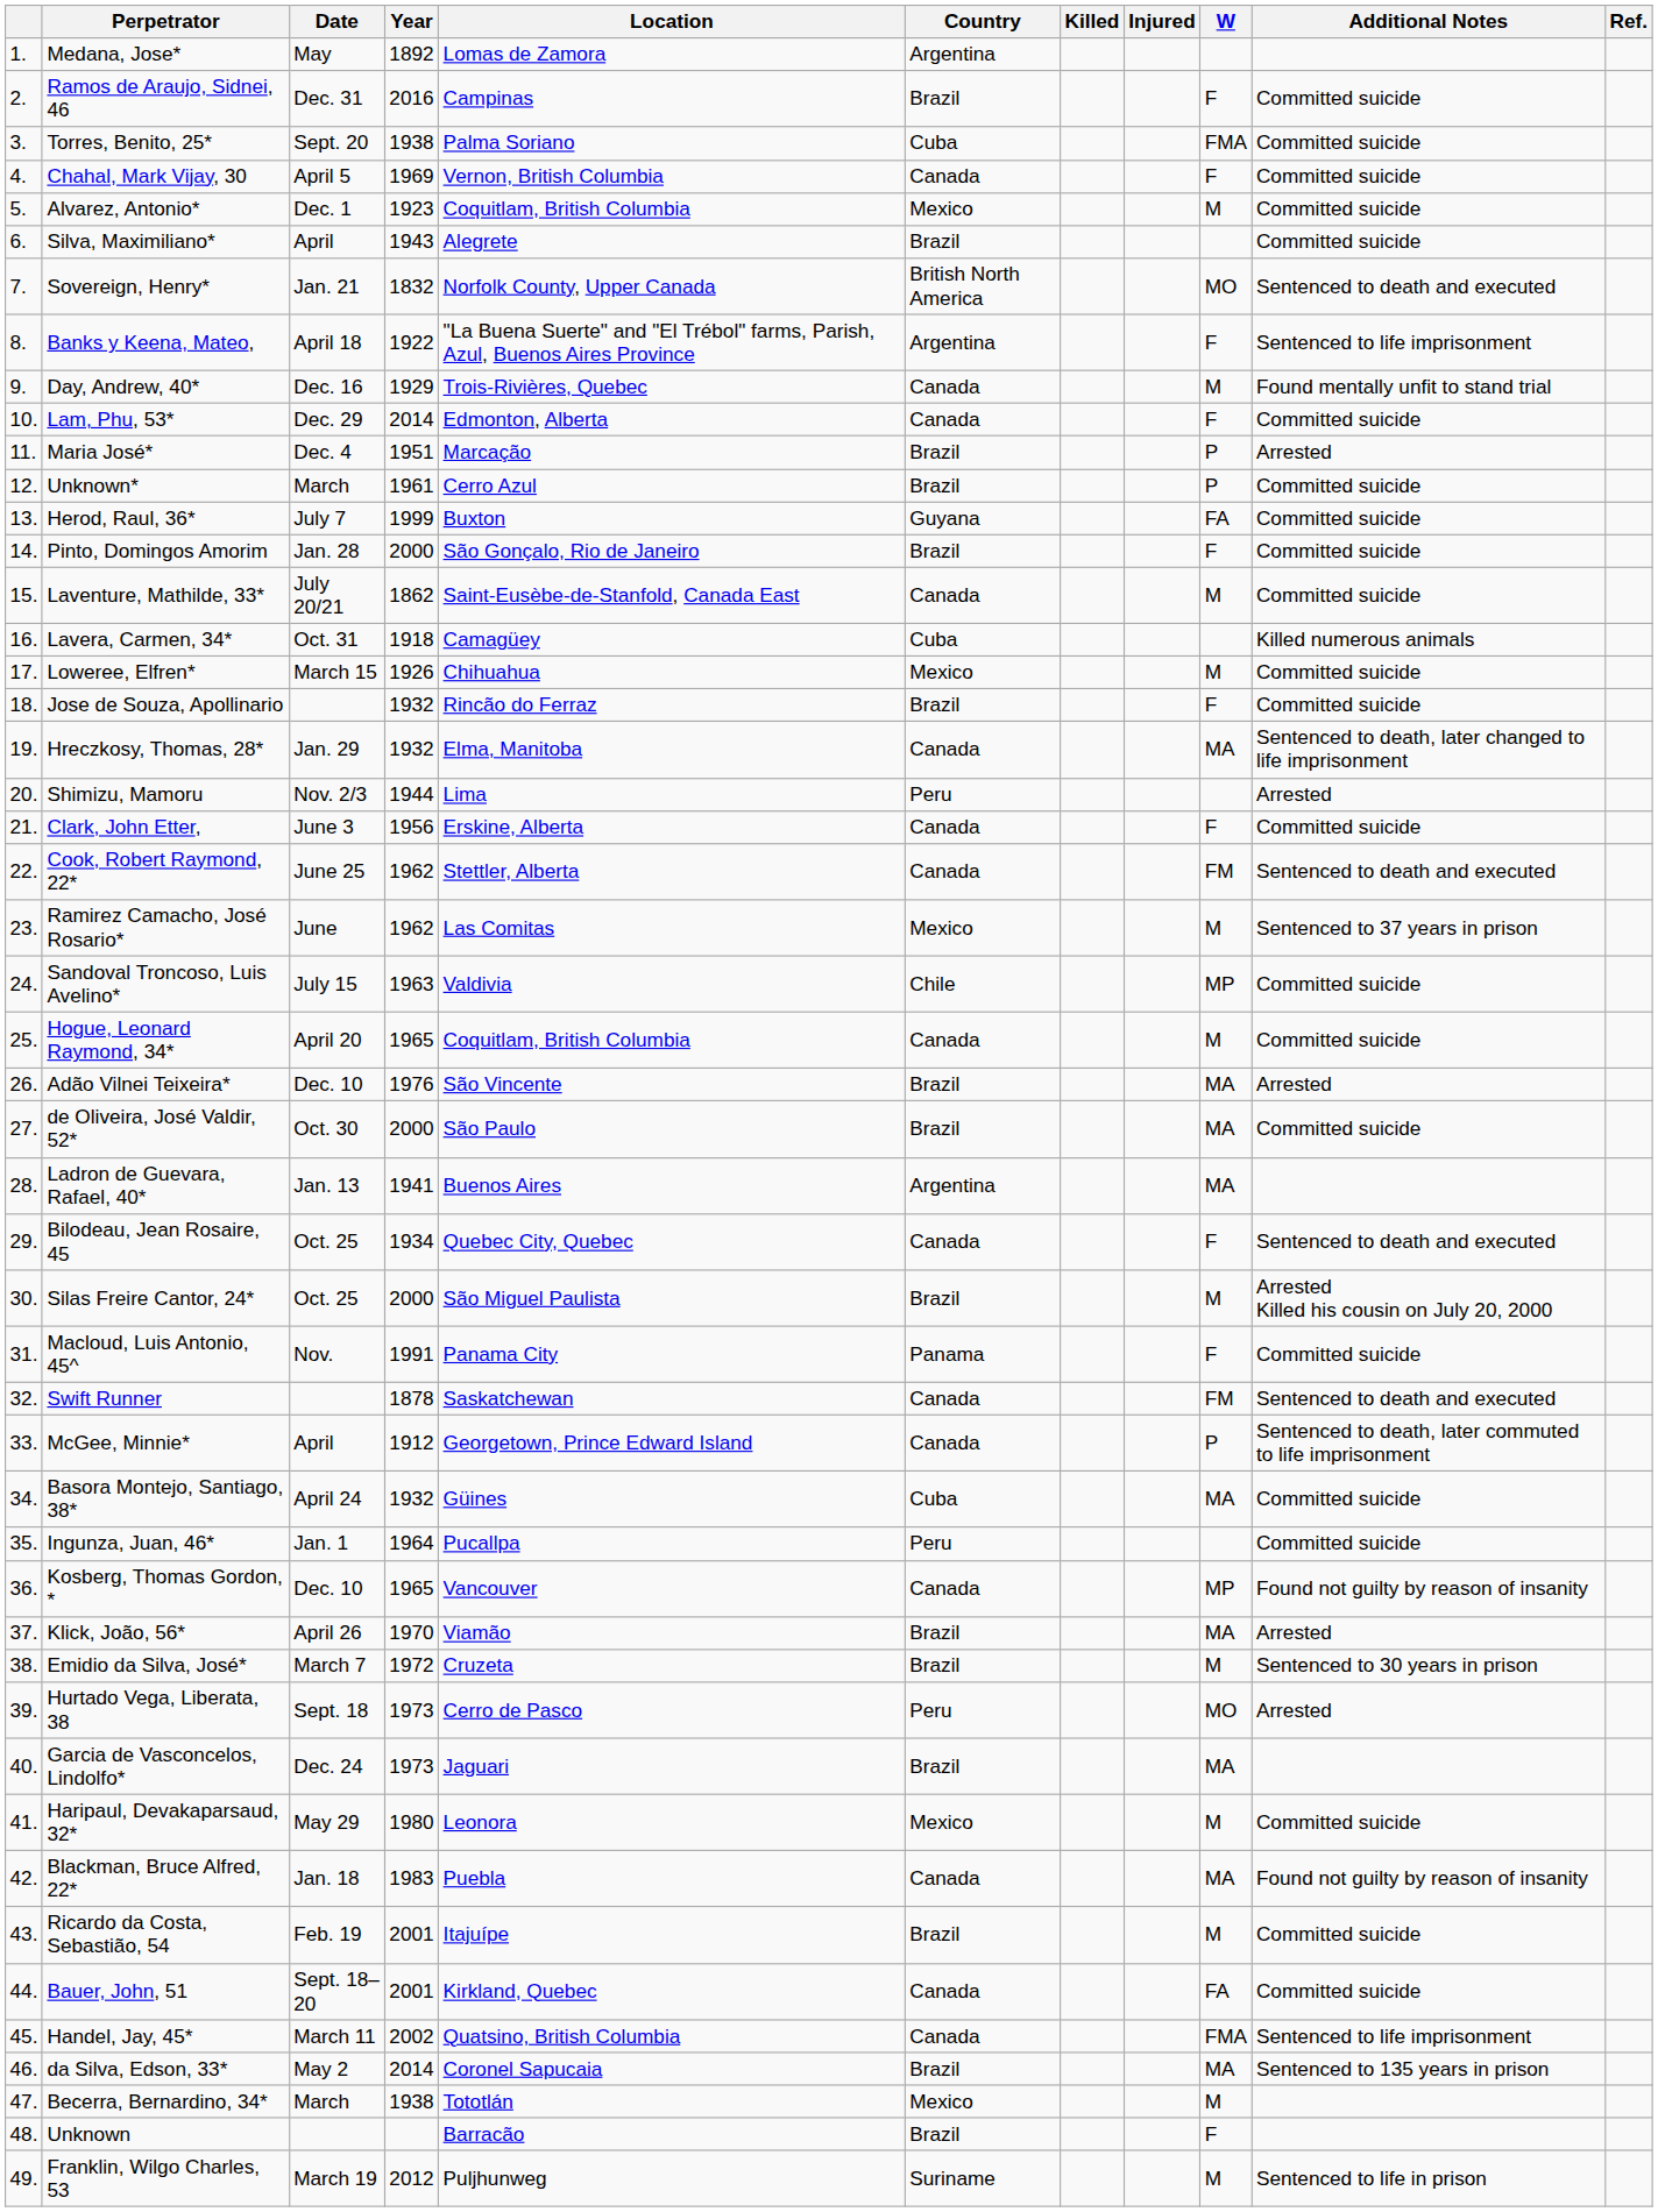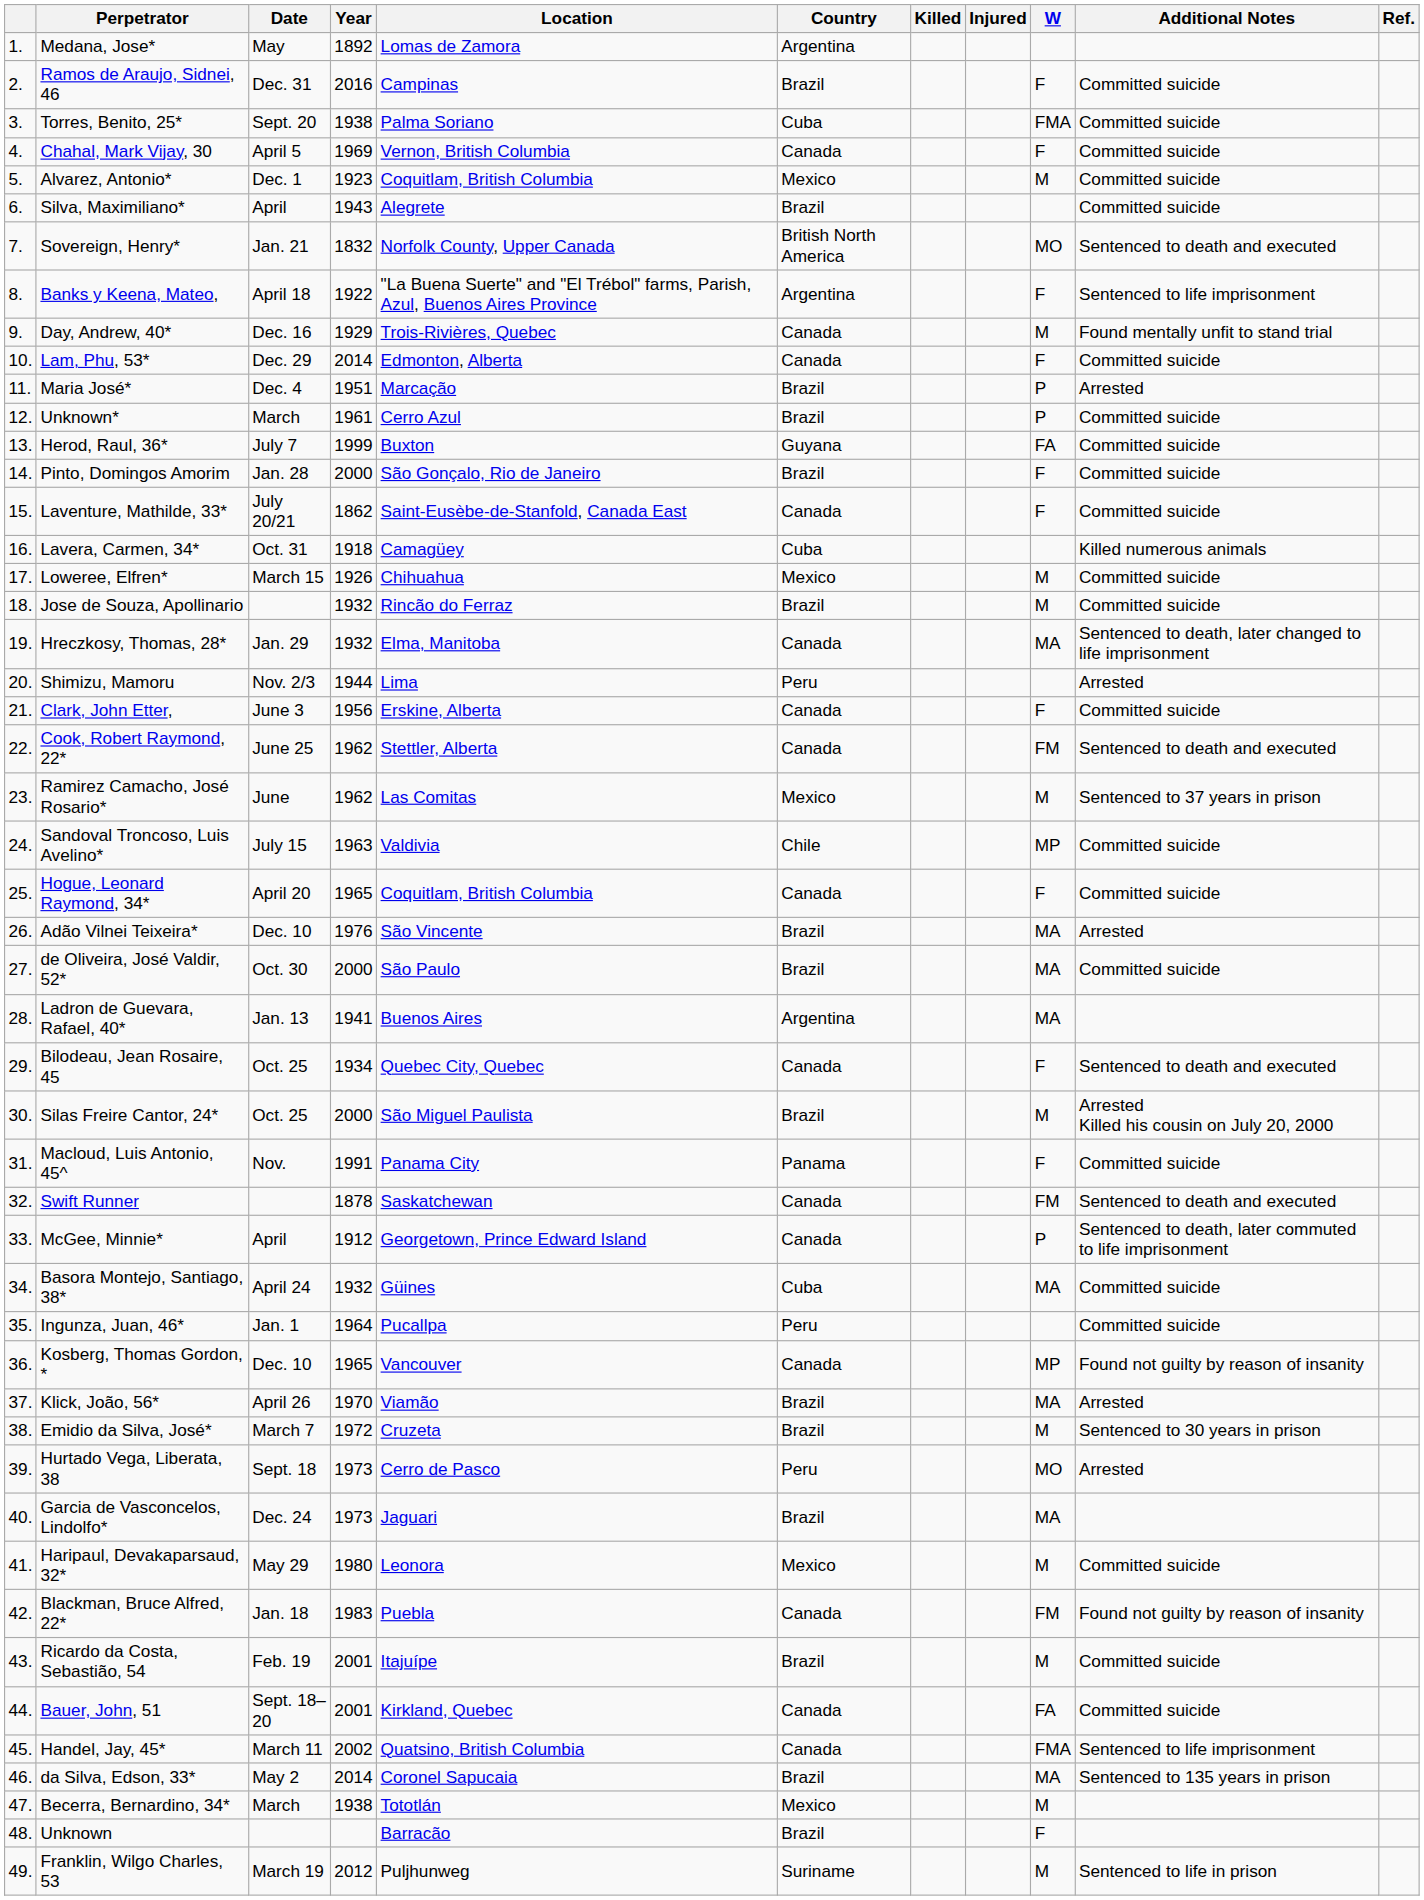 <table class="wikitable sortable"  style="width:100%; font-size:96%;">
 <tr>
 <th></th>
 <th>Perpetrator</th>
 <th>Date</th>
 <th>Year</th>
 <th>Location</th>
 <th>Country</th>
 <th>Killed</th>
 <th>Injured</th>
 <th><a href='#'>W</a></th>
 <th>Additional Notes</th>
 <th>Ref.</th>
 </tr>
 <tr>
 <td>1.</td>
 <td>Medana, Jose*</td>
 <td> May</td>
 <td>1892</td>
 <td><a href='#'>Lomas de Zamora</a></td>
 <td> Argentina</td>
 <td></td>
 <td></td>
 <td></td>
 <td></td>
 <td> </td>
 </tr>
 <tr>
 <td>2.</td>
 <td><a href='#'>Ramos de Araujo, Sidnei</a>, 46</td>
 <td> Dec. 31</td>
 <td>2016</td>
 <td><a href='#'>Campinas</a></td>
 <td> Brazil</td>
 <td></td>
 <td> </td>
 <td>F</td>
 <td>Committed suicide</td>
 <td></td>
 </tr>
 <tr>
 <td>3.</td>
 <td>Torres, Benito, 25*</td>
 <td> Sept. 20</td>
 <td>1938</td>
 <td><a href='#'>Palma Soriano</a></td>
 <td> Cuba</td>
 <td></td>
 <td> </td>
 <td>FMA</td>
 <td>Committed suicide</td>
 <td> </td>
 </tr>
 <tr>
 <td>4.</td>
 <td><a href='#'>Chahal, Mark Vijay</a>, 30</td>
 <td> April 5</td>
 <td>1969</td>
 <td><a href='#'>Vernon, British Columbia</a></td>
 <td> Canada</td>
 <td></td>
 <td> </td>
 <td>F</td>
 <td>Committed suicide</td>
 <td> </td>
 </tr>
 <tr>
 <td>5.</td>
 <td>Alvarez, Antonio*</td>
 <td> Dec. 1</td>
 <td>1923</td>
 <td><a href='#'>Coquitlam, British Columbia</a></td>
 <td> Mexico</td>
 <td></td>
 <td> </td>
 <td>M</td>
 <td>Committed suicide</td>
 <td> </td>
 </tr>
 <tr>
 <td>6.</td>
 <td>Silva, Maximiliano*</td>
 <td> April</td>
 <td>1943</td>
 <td><a href='#'>Alegrete</a></td>
 <td> Brazil</td>
 <td></td>
 <td></td>
 <td></td>
 <td>Committed suicide</td>
 <td></td>
 </tr>
 <tr>
 <td>7.</td>
 <td>Sovereign, Henry*</td>
 <td> Jan. 21</td>
 <td>1832</td>
 <td><a href='#'>Norfolk County</a>, <a href='#'>Upper Canada</a></td>
 <td> British North America</td>
 <td></td>
 <td> </td>
 <td>MO</td>
 <td>Sentenced to death and executed</td>
 <td> </td>
 </tr>
 <tr>
 <td>8.</td>
 <td><a href='#'>Banks y Keena, Mateo</a>, </td>
 <td> April 18</td>
 <td>1922</td>
 <td>"La Buena Suerte" and "El Trébol" farms, Parish, <a href='#'>Azul</a>, <a href='#'>Buenos Aires Province</a></td>
 <td> Argentina</td>
 <td></td>
 <td> </td>
 <td>F</td>
 <td>Sentenced to life imprisonment</td>
 <td> </td>
 </tr>
 <tr>
 <td>9.</td>
 <td>Day, Andrew, 40*</td>
 <td> Dec. 16</td>
 <td>1929</td>
 <td><a href='#'>Trois-Rivières, Quebec</a></td>
 <td> Canada</td>
 <td></td>
 <td> </td>
 <td>M</td>
 <td>Found mentally unfit to stand trial</td>
 <td> </td>
 </tr>
 <tr>
 <td>10.</td>
 <td><a href='#'>Lam, Phu</a>, 53*</td>
 <td> Dec. 29</td>
 <td>2014</td>
 <td><a href='#'>Edmonton</a>, <a href='#'>Alberta</a></td>
 <td> Canada</td>
 <td></td>
 <td> </td>
 <td>F</td>
 <td>Committed suicide</td>
 <td> </td>
 </tr>
 <tr>
 <td>11.</td>
 <td>Maria José*</td>
 <td> Dec. 4</td>
 <td>1951</td>
 <td><a href='#'>Marcação</a></td>
 <td> Brazil</td>
 <td></td>
 <td> </td>
 <td>P</td>
 <td>Arrested</td>
 <td></td>
 </tr>
 <tr>
 <td>12.</td>
 <td>Unknown*</td>
 <td> March</td>
 <td>1961</td>
 <td><a href='#'>Cerro Azul</a></td>
 <td> Brazil</td>
 <td></td>
 <td> </td>
 <td>P</td>
 <td>Committed suicide</td>
 <td> </td>
 </tr>
 <tr>
 <td>13.</td>
 <td>Herod, Raul, 36*</td>
 <td> July 7</td>
 <td>1999</td>
 <td><a href='#'>Buxton</a></td>
 <td> Guyana</td>
 <td></td>
 <td> </td>
 <td>FA</td>
 <td>Committed suicide</td>
 <td> </td>
 </tr>
 <tr>
 <td>14.</td>
 <td>Pinto, Domingos Amorim</td>
 <td> Jan. 28</td>
 <td>2000</td>
 <td><a href='#'>São Gonçalo, Rio de Janeiro</a></td>
 <td> Brazil</td>
 <td></td>
 <td> </td>
 <td>F</td>
 <td>Committed suicide</td>
 <td></td>
 </tr>
 <tr>
 <td>15.</td>
 <td>Laventure, Mathilde, 33*</td>
 <td> July 20/21</td>
 <td>1862</td>
 <td><a href='#'>Saint-Eusèbe-de-Stanfold</a>, <a href='#'>Canada East</a></td>
 <td> Canada</td>
 <td></td>
 <td> </td>
-<td>M</td>
+<td>F</td>
 <td>Committed suicide</td>
 <td> </td>
 </tr>
 <tr>
 <td>16.</td>
 <td>Lavera, Carmen, 34*</td>
 <td> Oct. 31</td>
 <td>1918</td>
 <td><a href='#'>Camagüey</a></td>
 <td> Cuba</td>
 <td></td>
 <td> </td>
 <td></td>
 <td>Killed numerous animals</td>
 <td> </td>
 </tr>
 <tr>
 <td>17.</td>
 <td>Loweree, Elfren*</td>
 <td> March 15</td>
 <td>1926</td>
 <td><a href='#'>Chihuahua</a></td>
 <td> Mexico</td>
 <td></td>
 <td> </td>
 <td>M</td>
 <td>Committed suicide</td>
 <td> </td>
 </tr>
 <tr>
 <td>18.</td>
 <td>Jose de Souza, Apollinario</td>
 <td></td>
 <td>1932</td>
 <td><a href='#'>Rincão do Ferraz</a></td>
 <td> Brazil</td>
 <td></td>
 <td> </td>
-<td>F</td>
+<td>M</td>
 <td>Committed suicide</td>
 <td> </td>
 </tr>
 <tr>
 <td>19.</td>
 <td>Hreczkosy, Thomas, 28*</td>
 <td> Jan. 29</td>
 <td>1932</td>
 <td><a href='#'>Elma, Manitoba</a></td>
 <td> Canada</td>
 <td></td>
 <td> </td>
 <td>MA</td>
 <td>Sentenced to death, later changed to life imprisonment</td>
 <td> </td>
 </tr>
 <tr>
 <td>20.</td>
 <td>Shimizu, Mamoru</td>
 <td> Nov. 2/3</td>
 <td>1944</td>
 <td><a href='#'>Lima</a></td>
 <td> Peru</td>
 <td></td>
 <td> </td>
 <td></td>
 <td>Arrested</td>
 <td> </td>
 </tr>
 <tr>
 <td>21.</td>
 <td><a href='#'>Clark, John Etter</a>, </td>
 <td> June 3</td>
 <td>1956</td>
 <td><a href='#'>Erskine, Alberta</a></td>
 <td> Canada</td>
 <td></td>
 <td> </td>
 <td>F</td>
 <td>Committed suicide</td>
 <td> </td>
 </tr>
 <tr>
 <td>22.</td>
 <td><a href='#'>Cook, Robert Raymond</a>, 22*</td>
 <td> June 25</td>
 <td>1962</td>
 <td><a href='#'>Stettler, Alberta</a></td>
 <td> Canada</td>
 <td></td>
 <td> </td>
 <td>FM</td>
 <td>Sentenced to death and executed</td>
 <td></td>
 </tr>
 <tr>
 <td>23.</td>
 <td>Ramirez Camacho, José Rosario*</td>
 <td> June</td>
 <td>1962</td>
 <td><a href='#'>Las Comitas</a></td>
 <td> Mexico</td>
 <td></td>
 <td> </td>
 <td>M</td>
 <td>Sentenced to 37 years in prison</td>
 <td> </td>
 </tr>
 <tr>
 <td>24.</td>
 <td>Sandoval Troncoso, Luis Avelino*</td>
 <td>July 15</td>
 <td>1963</td>
 <td><a href='#'>Valdivia</a></td>
 <td> Chile</td>
 <td></td>
 <td></td>
 <td>MP</td>
 <td>Committed suicide</td>
 <td></td>
 </tr>
 <tr>
 <td>25.</td>
 <td><a href='#'>Hogue, Leonard Raymond</a>, 34*</td>
 <td> April 20</td>
 <td>1965</td>
 <td><a href='#'>Coquitlam, British Columbia</a></td>
 <td> Canada</td>
 <td></td>
 <td> </td>
-<td>M</td>
+<td>F</td>
 <td>Committed suicide</td>
 <td> </td>
 </tr>
 <tr>
 <td>26.</td>
 <td>Adão Vilnei Teixeira*</td>
 <td> Dec. 10</td>
 <td>1976</td>
 <td><a href='#'>São Vincente</a></td>
 <td> Brazil</td>
 <td></td>
 <td> </td>
 <td>MA</td>
 <td>Arrested</td>
 <td></td>
 </tr>
 <tr>
 <td>27.</td>
 <td>de Oliveira, José Valdir, 52*</td>
 <td> Oct. 30</td>
 <td>2000</td>
 <td><a href='#'>São Paulo</a></td>
 <td> Brazil</td>
 <td></td>
 <td> </td>
 <td>MA</td>
 <td>Committed suicide</td>
 <td></td>
 </tr>
 <tr>
 <td>28.</td>
 <td>Ladron de Guevara, Rafael, 40*</td>
 <td> Jan. 13</td>
 <td>1941</td>
 <td><a href='#'>Buenos Aires</a></td>
 <td> Argentina</td>
 <td></td>
 <td> </td>
 <td>MA</td>
 <td></td>
 <td> </td>
 </tr>
 <tr>
 <td>29.</td>
 <td>Bilodeau, Jean Rosaire, 45</td>
 <td> Oct. 25</td>
 <td>1934</td>
 <td><a href='#'>Quebec City, Quebec</a></td>
 <td> Canada</td>
 <td></td>
 <td> </td>
 <td>F</td>
 <td>Sentenced to death and executed</td>
 <td> </td>
 </tr>
 <tr>
 <td>30.</td>
 <td>Silas Freire Cantor, 24*</td>
 <td> Oct. 25</td>
 <td>2000</td>
 <td><a href='#'>São Miguel Paulista</a></td>
 <td> Brazil</td>
 <td></td>
 <td> </td>
 <td>M</td>
 <td>Arrested <br> Killed his cousin on July 20, 2000</td>
 <td> </td>
 </tr>
 <tr>
 <td>31.</td>
 <td>Macloud, Luis Antonio, 45^</td>
 <td> Nov.</td>
 <td>1991</td>
 <td><a href='#'>Panama City</a></td>
 <td> Panama</td>
 <td></td>
 <td> </td>
 <td>F</td>
 <td>Committed suicide</td>
 <td> </td>
 </tr>
 <tr>
 <td>32.</td>
 <td><a href='#'>Swift Runner</a></td>
 <td></td>
 <td>1878</td>
 <td><a href='#'>Saskatchewan</a></td>
 <td> Canada</td>
 <td></td>
 <td></td>
 <td>FM</td>
 <td>Sentenced to death and executed</td>
 <td></td>
 </tr>
 <tr>
 <td>33.</td>
 <td>McGee, Minnie*</td>
 <td> April</td>
 <td>1912</td>
 <td><a href='#'>Georgetown, Prince Edward Island</a></td>
 <td> Canada</td>
 <td></td>
 <td> </td>
 <td>P</td>
 <td>Sentenced to death, later commuted to life imprisonment</td>
 <td> </td>
 </tr>
 <tr>
 <td>34.</td>
 <td>Basora Montejo, Santiago, 38*</td>
 <td> April 24</td>
 <td>1932</td>
 <td><a href='#'>Güines</a></td>
 <td> Cuba</td>
 <td></td>
 <td> </td>
 <td>MA</td>
 <td>Committed suicide</td>
 <td> </td>
 </tr>
 <tr>
 <td>35.</td>
 <td>Ingunza, Juan, 46*</td>
 <td> Jan. 1</td>
 <td>1964</td>
 <td><a href='#'>Pucallpa</a></td>
 <td> Peru</td>
 <td></td>
 <td></td>
 <td></td>
 <td>Committed suicide</td>
 <td></td>
 </tr>
 <tr>
 <td>36.</td>
 <td>Kosberg, Thomas Gordon, *</td>
 <td> Dec. 10</td>
 <td>1965</td>
 <td><a href='#'>Vancouver</a></td>
 <td> Canada</td>
 <td></td>
 <td></td>
 <td>MP</td>
 <td>Found not guilty by reason of insanity</td>
 <td></td>
 </tr>
 <tr>
 <td>37.</td>
 <td>Klick, João, 56*</td>
 <td> April 26</td>
 <td>1970</td>
 <td><a href='#'>Viamão</a></td>
 <td> Brazil</td>
 <td></td>
 <td> </td>
 <td>MA</td>
 <td>Arrested</td>
 <td> </td>
 </tr>
 <tr>
 <td>38.</td>
 <td>Emidio da Silva, José*</td>
 <td> March 7</td>
 <td>1972</td>
 <td><a href='#'>Cruzeta</a></td>
 <td> Brazil</td>
 <td></td>
 <td> </td>
 <td>M</td>
 <td>Sentenced to 30 years in prison</td>
 <td> </td>
 </tr>
 <tr>
 <td>39.</td>
 <td>Hurtado Vega, Liberata, 38</td>
 <td> Sept. 18</td>
 <td>1973</td>
 <td><a href='#'>Cerro de Pasco</a></td>
 <td> Peru</td>
 <td></td>
 <td></td>
 <td>MO</td>
 <td>Arrested</td>
 <td></td>
 </tr>
 <tr>
 <td>40.</td>
 <td>Garcia de Vasconcelos, Lindolfo*</td>
 <td> Dec. 24</td>
 <td>1973</td>
 <td><a href='#'>Jaguari</a></td>
 <td> Brazil</td>
 <td></td>
 <td> </td>
 <td>MA</td>
 <td></td>
 <td> </td>
 </tr>
 <tr>
 <td>41.</td>
 <td>Haripaul, Devakaparsaud, 32*</td>
 <td> May 29</td>
 <td>1980</td>
 <td><a href='#'>Leonora</a></td>
 <td> Mexico</td>
 <td></td>
 <td> </td>
 <td>M</td>
 <td>Committed suicide</td>
 <td> </td>
 </tr>
 <tr>
 <td>42.</td>
 <td>Blackman, Bruce Alfred, 22*</td>
 <td> Jan. 18</td>
 <td>1983</td>
 <td><a href='#'>Puebla</a></td>
 <td> Canada</td>
 <td></td>
 <td> </td>
-<td>MA</td>
+<td>FM</td>
 <td>Found not guilty by reason of insanity</td>
 <td> </td>
 </tr>
 <tr>
 <td>43.</td>
 <td>Ricardo da Costa, Sebastião, 54</td>
 <td> Feb. 19</td>
 <td>2001</td>
 <td><a href='#'>Itajuípe</a></td>
 <td> Brazil</td>
 <td></td>
 <td> </td>
 <td>M</td>
 <td>Committed suicide</td>
 <td> </td>
 </tr>
 <tr>
 <td>44.</td>
 <td><a href='#'>Bauer, John</a>, 51</td>
 <td> Sept. 18–20</td>
 <td>2001</td>
 <td><a href='#'>Kirkland, Quebec</a></td>
 <td> Canada</td>
 <td></td>
 <td> </td>
 <td>FA</td>
 <td>Committed suicide</td>
 <td> </td>
 </tr>
 <tr>
 <td>45.</td>
 <td>Handel, Jay, 45*</td>
 <td> March 11</td>
 <td>2002</td>
 <td><a href='#'>Quatsino, British Columbia</a></td>
 <td> Canada</td>
 <td></td>
 <td> </td>
 <td>FMA</td>
 <td>Sentenced to life imprisonment</td>
 <td> </td>
 </tr>
 <tr>
 <td>46.</td>
 <td>da Silva, Edson, 33*</td>
 <td> May 2</td>
 <td>2014</td>
 <td><a href='#'>Coronel Sapucaia</a></td>
 <td> Brazil</td>
 <td></td>
 <td> </td>
 <td>MA</td>
 <td>Sentenced to 135 years in prison</td>
 <td> </td>
 </tr>
 <tr>
 <td>47.</td>
 <td>Becerra, Bernardino, 34*</td>
 <td> March</td>
 <td>1938</td>
 <td><a href='#'>Tototlán</a></td>
 <td> Mexico</td>
 <td></td>
 <td> </td>
 <td>M</td>
 <td></td>
 <td> </td>
 </tr>
 <tr>
 <td>48.</td>
 <td>Unknown</td>
 <td></td>
 <td></td>
 <td><a href='#'>Barracão</a></td>
 <td> Brazil</td>
 <td></td>
 <td> </td>
 <td>F</td>
 <td></td>
 <td> </td>
 </tr>
 <tr>
 <td>49.</td>
 <td>Franklin, Wilgo Charles, 53</td>
 <td> March 19</td>
 <td>2012</td>
 <td>Puljhunweg</td>
 <td> Suriname</td>
 <td></td>
 <td></td>
 <td>M</td>
 <td>Sentenced to life in prison</td>
 <td></td>
 </tr>
 </table>
